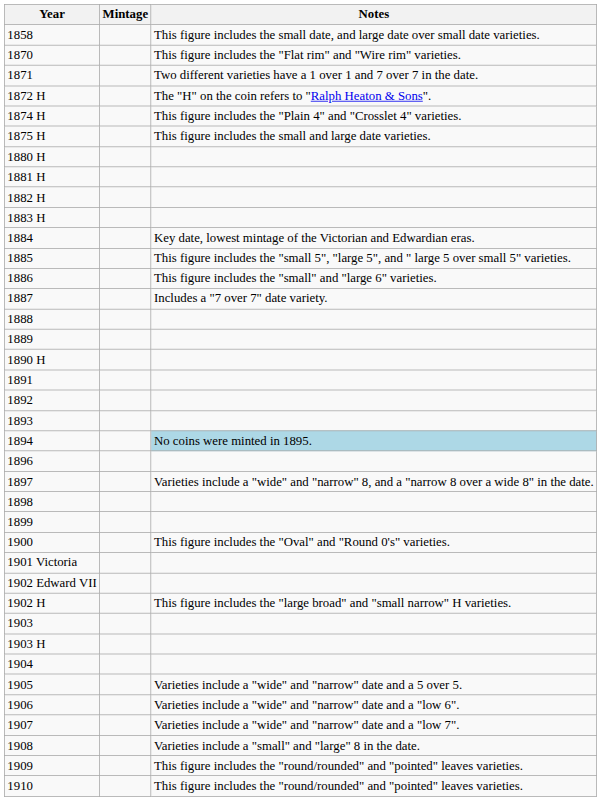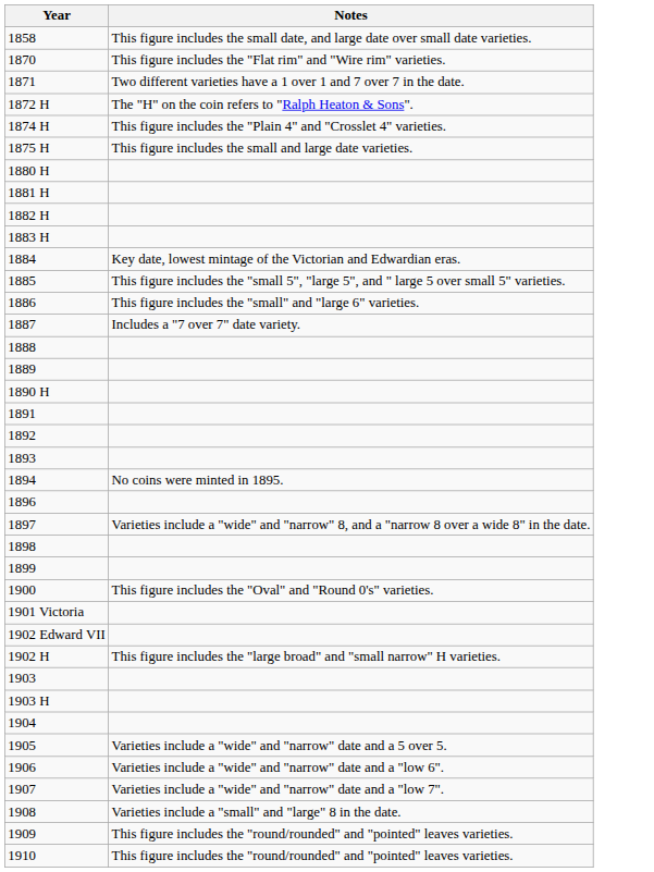 <table class="wikitable sortable">
 <tr>
 <th>Year</th>
-<th>Mintage</th>
 <th class="unsortable">Notes</th>
 </tr>
 <tr>
 <td>1858</td>
-<td></td>
 <td>This figure includes the small date, and large date over small date varieties.</td>
 </tr>
 <tr>
 <td>1870</td>
-<td></td>
 <td>This figure includes the "Flat rim" and "Wire rim" varieties.</td>
 </tr>
 <tr>
 <td>1871</td>
-<td></td>
 <td>Two different varieties have a 1 over 1 and 7 over 7 in the date.</td>
 </tr>
 <tr>
 <td>1872 H</td>
-<td></td>
 <td>The "H" on the coin refers to "<a href='#'>Ralph Heaton & Sons</a>".</td>
 </tr>
 <tr>
 <td>1874 H</td>
-<td></td>
 <td>This figure includes the "Plain 4" and "Crosslet 4" varieties.</td>
 </tr>
 <tr>
 <td>1875 H</td>
-<td></td>
 <td>This figure includes the small and large date varieties.</td>
 </tr>
 <tr>
 <td>1880 H</td>
 <td></td>
-<td></td>
 </tr>
 <tr>
 <td>1881 H</td>
-<td></td>
 <td></td>
 </tr>
 <tr>
 <td>1882 H</td>
 <td></td>
-<td></td>
 </tr>
 <tr>
 <td>1883 H</td>
 <td></td>
-<td></td>
 </tr>
 <tr>
 <td>1884</td>
-<td></td>
 <td>Key date, lowest mintage of the Victorian and Edwardian eras.</td>
 </tr>
 <tr>
 <td>1885</td>
-<td></td>
 <td>This figure includes the "small 5", "large 5", and " large 5 over small 5" varieties.</td>
 </tr>
 <tr>
 <td>1886</td>
-<td></td>
 <td>This figure includes the "small" and "large 6" varieties.</td>
 </tr>
 <tr>
 <td>1887</td>
-<td></td>
 <td>Includes a "7 over 7" date variety.</td>
 </tr>
 <tr>
 <td>1888</td>
 <td></td>
-<td></td>
 </tr>
 <tr>
 <td>1889</td>
-<td></td>
 <td></td>
 </tr>
 <tr>
 <td>1890 H</td>
 <td></td>
-<td></td>
 </tr>
 <tr>
 <td>1891</td>
-<td></td>
 <td></td>
 </tr>
 <tr>
 <td>1892</td>
 <td></td>
-<td></td>
 </tr>
 <tr>
 <td>1893</td>
 <td></td>
-<td></td>
 </tr>
 <tr>
 <td>1894</td>
-<td></td>
-<td style="background: lightblue;">No coins were minted in 1895.</td>
+<td>No coins were minted in 1895.</td>
 </tr>
 <tr>
 <td>1896</td>
 <td></td>
-<td></td>
 </tr>
 <tr>
 <td>1897</td>
-<td></td>
 <td>Varieties include a "wide" and "narrow" 8, and a "narrow 8 over a wide 8" in the date.</td>
 </tr>
 <tr>
 <td>1898</td>
 <td></td>
-<td></td>
 </tr>
 <tr>
 <td>1899</td>
 <td></td>
-<td></td>
 </tr>
 <tr>
 <td>1900</td>
-<td></td>
 <td>This figure includes the "Oval" and "Round 0's" varieties.</td>
 </tr>
 <tr>
 <td>1901 Victoria</td>
 <td></td>
-<td></td>
 </tr>
 <tr>
 <td>1902 Edward VII</td>
 <td></td>
-<td></td>
 </tr>
 <tr>
 <td>1902 H</td>
-<td></td>
 <td>This figure includes the "large broad" and "small narrow" H varieties.</td>
 </tr>
 <tr>
 <td>1903</td>
 <td></td>
-<td></td>
 </tr>
 <tr>
 <td>1903 H</td>
-<td></td>
 <td></td>
 </tr>
 <tr>
 <td>1904</td>
 <td></td>
-<td></td>
 </tr>
 <tr>
 <td>1905</td>
-<td></td>
 <td>Varieties include a "wide" and "narrow" date and a 5 over 5.</td>
 </tr>
 <tr>
 <td>1906</td>
-<td></td>
 <td>Varieties include a "wide" and "narrow" date and a "low 6".</td>
 </tr>
 <tr>
 <td>1907</td>
-<td></td>
 <td>Varieties include a "wide" and "narrow" date and a "low 7".</td>
 </tr>
 <tr>
 <td>1908</td>
-<td></td>
 <td>Varieties include a "small" and "large" 8 in the date.</td>
 </tr>
 <tr>
 <td>1909</td>
-<td></td>
 <td>This figure includes the "round/rounded" and "pointed" leaves varieties.</td>
 </tr>
 <tr>
 <td>1910</td>
-<td></td>
 <td>This figure includes the "round/rounded" and "pointed" leaves varieties.</td>
 </tr>
 </table>
